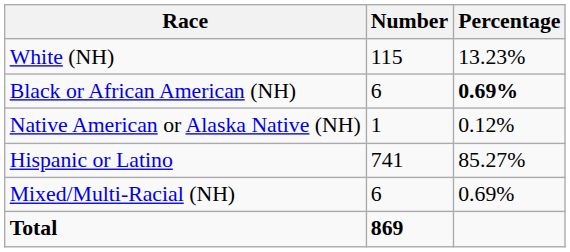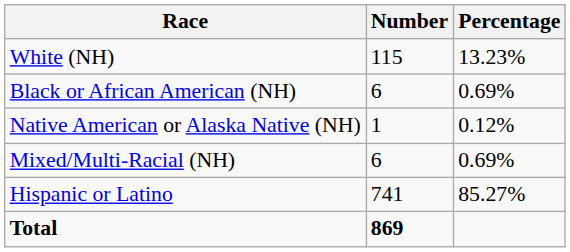 <table class="wikitable">
 <tr>
 <th>Race</th>
 <th>Number</th>
 <th>Percentage</th>
 </tr>
 <tr>
 <td><a href='#'>White</a> (NH)</td>
 <td>115</td>
 <td>13.23%</td>
 </tr>
 <tr>
 <td><a href='#'>Black or African American</a> (NH)</td>
 <td>6</td>
-<td><strong>0.69%</strong></td>
+<td>0.69%</td>
 </tr>
 <tr>
 <td><a href='#'>Native American</a> or <a href='#'>Alaska Native</a> (NH)</td>
 <td>1</td>
 <td>0.12%</td>
 </tr>
 <tr>
+<td><a href='#'>Mixed/Multi-Racial</a> (NH)</td>
+<td>6</td>
+<td>0.69%</td>
+</tr>
+<tr>
 <td><a href='#'>Hispanic or Latino</a></td>
 <td>741</td>
 <td>85.27%</td>
-</tr>
-<tr>
-<td><a href='#'>Mixed/Multi-Racial</a> (NH)</td>
-<td>6</td>
-<td>0.69%</td>
 </tr>
 <tr>
 <td><strong>Total</strong></td>
 <td><strong>869</strong></td>
 <td></td>
 </tr>
 </table>
